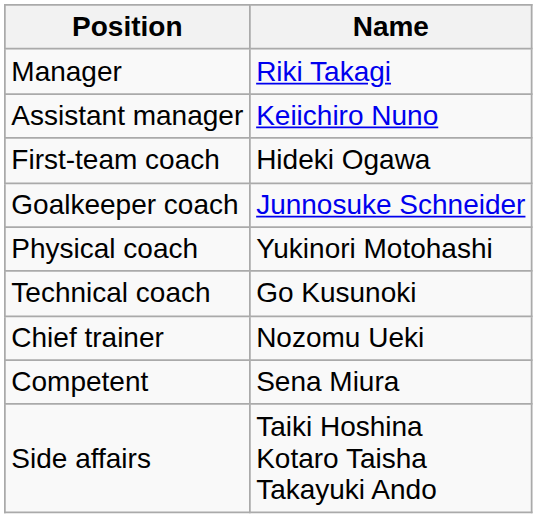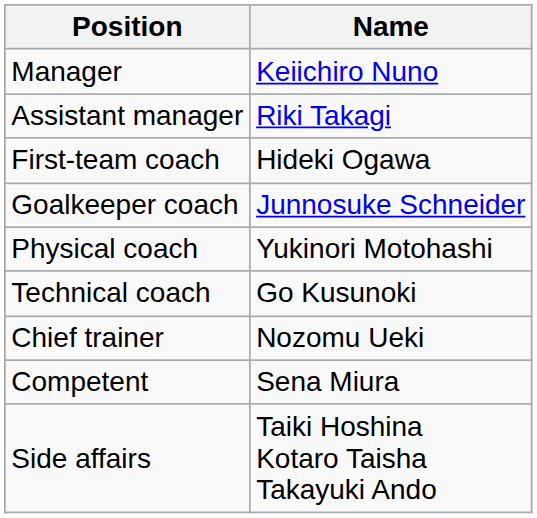 <table class="wikitable">
 <tr>
 <th>Position</th>
 <th>Name</th>
 </tr>
 <tr>
 <td>Manager</td>
-<td> <a href='#'>Riki Takagi</a></td>
+<td> <a href='#'>Keiichiro Nuno</a></td>
 </tr>
 <tr>
 <td>Assistant manager</td>
-<td> <a href='#'>Keiichiro Nuno</a></td>
+<td> <a href='#'>Riki Takagi</a></td>
 </tr>
 <tr>
 <td>First-team coach</td>
 <td> Hideki Ogawa</td>
 </tr>
 <tr>
 <td>Goalkeeper coach</td>
 <td> <a href='#'>Junnosuke Schneider</a></td>
 </tr>
 <tr>
 <td>Physical coach</td>
 <td> Yukinori Motohashi</td>
 </tr>
 <tr>
 <td>Technical coach</td>
 <td> Go Kusunoki</td>
 </tr>
 <tr>
 <td>Chief trainer</td>
 <td> Nozomu Ueki</td>
 </tr>
 <tr>
 <td>Competent</td>
 <td> Sena Miura</td>
 </tr>
 <tr>
 <td>Side affairs</td>
 <td> Taiki Hoshina <br>  Kotaro Taisha <br>  Takayuki Ando</td>
 </tr>
 </table>
